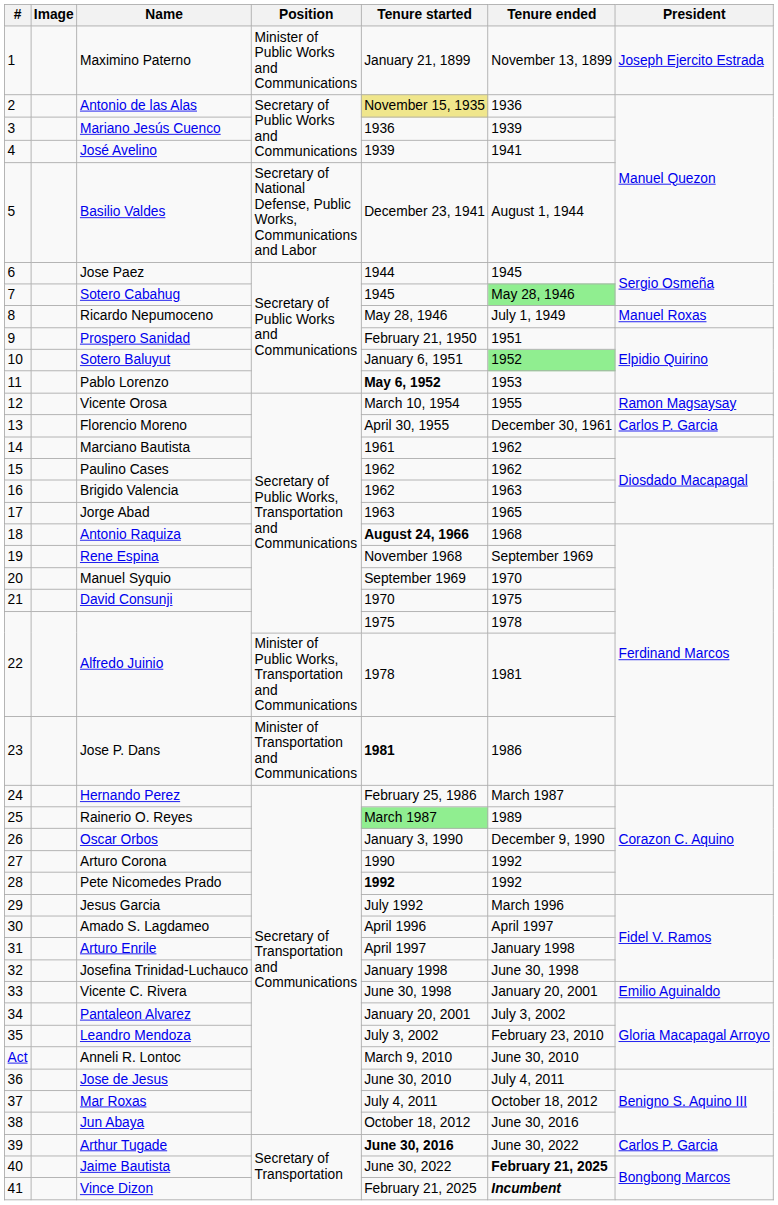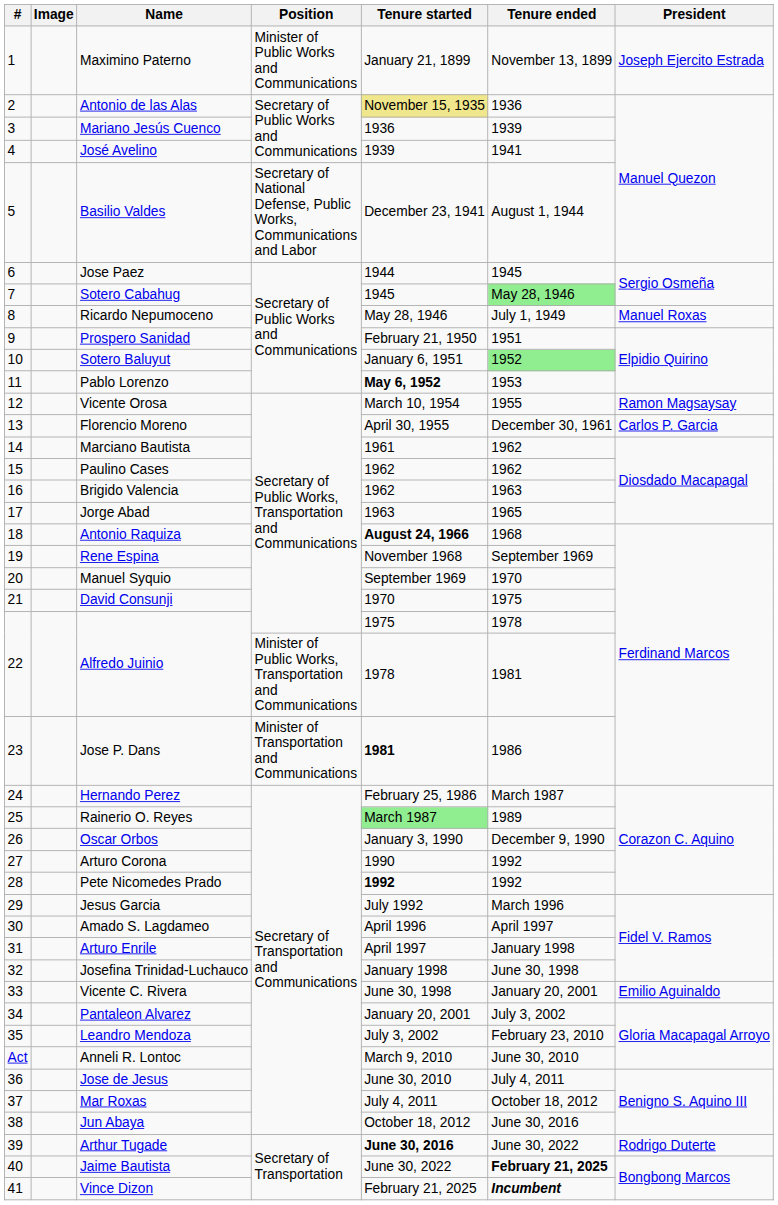 <table class=wikitable>
 <tr>
 <th>#</th>
 <th>Image</th>
 <th>Name</th>
 <th width=120px>Position</th>
 <th>Tenure started</th>
 <th>Tenure ended</th>
 <th>President</th>
 </tr>
 <tr>
 <td>1</td>
 <td></td>
 <td>Maximino Paterno</td>
 <td>Minister of Public Works and Communications</td>
 <td>January 21, 1899</td>
 <td>November 13, 1899</td>
 <td><a href='#'>Joseph Ejercito Estrada</a></td>
 </tr>
 <tr>
 <td>2</td>
 <td></td>
 <td><a href='#'>Antonio de las Alas</a></td>
 <td rowspan="3">Secretary of Public Works and Communications</td>
 <td style="background: khaki;">November 15, 1935</td>
 <td>1936</td>
 <td rowspan="4"><a href='#'>Manuel Quezon</a></td>
 </tr>
 <tr>
 <td>3</td>
 <td></td>
 <td><a href='#'>Mariano Jesús Cuenco</a></td>
 <td>1936</td>
 <td>1939</td>
 </tr>
 <tr>
 <td>4</td>
 <td></td>
 <td><a href='#'>José Avelino</a></td>
 <td>1939</td>
 <td>1941</td>
 </tr>
 <tr>
 <td>5</td>
 <td></td>
 <td><a href='#'>Basilio Valdes</a></td>
 <td>Secretary of National Defense, Public Works, Communications and Labor</td>
 <td>December 23, 1941</td>
 <td>August 1, 1944</td>
 </tr>
 <tr>
 <td>6</td>
 <td></td>
 <td>Jose Paez</td>
 <td rowspan="7">Secretary of Public Works and Communications</td>
 <td>1944</td>
 <td>1945</td>
 <td rowspan="2"><a href='#'>Sergio Osmeña</a></td>
 </tr>
 <tr>
 <td>7</td>
 <td></td>
 <td><a href='#'>Sotero Cabahug</a></td>
 <td>1945</td>
 <td style="background: lightgreen;">May 28, 1946</td>
 </tr>
 <tr>
 <td rowspan=2>8</td>
 <td rowspan=2></td>
 <td rowspan=2>Ricardo Nepumoceno</td>
 <td rowspan=2>May 28, 1946</td>
 <td rowspan=2>July 1, 1949</td>
 <td><a href='#'>Manuel Roxas</a></td>
 </tr>
 <tr>
 <td rowspan=4><a href='#'>Elpidio Quirino</a></td>
 </tr>
 <tr>
 <td>9</td>
 <td></td>
 <td><a href='#'>Prospero Sanidad</a></td>
 <td>February 21, 1950</td>
 <td>1951</td>
 </tr>
 <tr>
 <td>10</td>
 <td></td>
 <td><a href='#'>Sotero Baluyut</a></td>
 <td>January 6, 1951</td>
 <td style="background: lightgreen;">1952</td>
 </tr>
 <tr>
 <td>11</td>
 <td></td>
 <td>Pablo Lorenzo</td>
 <td><strong>May 6, 1952</strong></td>
 <td>1953</td>
 </tr>
 <tr>
 <td>12</td>
 <td></td>
 <td>Vicente Orosa</td>
 <td rowspan="12">Secretary of Public Works, Transportation and Communications</td>
 <td>March 10, 1954</td>
 <td>1955</td>
 <td rowspan="2"><a href='#'>Ramon Magsaysay</a></td>
 </tr>
 <tr>
 <td rowspan=2>13</td>
 <td rowspan=2></td>
 <td rowspan=2>Florencio Moreno</td>
 <td rowspan=2>April 30, 1955</td>
 <td rowspan=2>December 30, 1961</td>
 </tr>
 <tr>
 <td><a href='#'>Carlos P. Garcia</a></td>
 </tr>
 <tr>
 <td>14</td>
 <td></td>
 <td>Marciano Bautista</td>
 <td>1961</td>
 <td>1962</td>
 <td rowspan=4><a href='#'>Diosdado Macapagal</a></td>
 </tr>
 <tr>
 <td>15</td>
 <td></td>
 <td>Paulino Cases</td>
 <td>1962</td>
 <td>1962</td>
 </tr>
 <tr>
 <td>16</td>
 <td></td>
 <td>Brigido Valencia</td>
 <td>1962</td>
 <td>1963</td>
 </tr>
 <tr>
 <td>17</td>
 <td></td>
 <td>Jorge Abad</td>
 <td>1963</td>
 <td>1965</td>
 </tr>
 <tr>
 <td>18</td>
 <td></td>
 <td><a href='#'>Antonio Raquiza</a></td>
 <td><strong>August 24, 1966</strong></td>
 <td>1968</td>
 <td rowspan="7"><a href='#'>Ferdinand Marcos</a></td>
 </tr>
 <tr>
 <td>19</td>
 <td></td>
 <td><a href='#'>Rene Espina</a></td>
 <td>November 1968</td>
 <td>September 1969</td>
 </tr>
 <tr>
 <td>20</td>
 <td></td>
 <td>Manuel Syquio</td>
 <td>September 1969</td>
 <td>1970</td>
 </tr>
 <tr>
 <td>21</td>
 <td></td>
 <td><a href='#'>David Consunji</a></td>
 <td>1970</td>
 <td>1975</td>
 </tr>
 <tr>
 <td rowspan="2">22</td>
 <td rowspan="2"></td>
 <td rowspan="2"><a href='#'>Alfredo Juinio</a></td>
 <td>1975</td>
 <td>1978</td>
 </tr>
 <tr>
 <td>Minister of Public Works, Transportation and Communications</td>
 <td>1978</td>
 <td>1981</td>
 </tr>
 <tr>
 <td>23</td>
 <td></td>
 <td>Jose P. Dans</td>
 <td>Minister of Transportation and Communications</td>
 <td><strong>1981</strong></td>
 <td>1986</td>
 </tr>
 <tr>
 <td>24</td>
 <td></td>
 <td><a href='#'>Hernando Perez</a></td>
 <td rowspan="16">Secretary of Transportation and Communications</td>
 <td>February 25, 1986</td>
 <td>March 1987</td>
 <td rowspan="5"><a href='#'>Corazon C. Aquino</a></td>
 </tr>
 <tr>
 <td>25</td>
 <td></td>
 <td>Rainerio O. Reyes</td>
 <td style="background: lightgreen;">March 1987</td>
 <td>1989</td>
 </tr>
 <tr>
 <td>26</td>
 <td></td>
 <td><a href='#'>Oscar Orbos</a></td>
 <td>January 3, 1990</td>
 <td>December 9, 1990</td>
 </tr>
 <tr>
 <td>27</td>
 <td></td>
 <td>Arturo Corona</td>
 <td>1990</td>
 <td>1992</td>
 </tr>
 <tr>
 <td>28</td>
 <td></td>
 <td>Pete Nicomedes Prado</td>
 <td><strong>1992</strong></td>
 <td>1992</td>
 </tr>
 <tr>
 <td>29</td>
 <td></td>
 <td>Jesus Garcia</td>
 <td>July 1992</td>
 <td>March 1996</td>
 <td rowspan=4><a href='#'>Fidel V. Ramos</a></td>
 </tr>
 <tr>
 <td>30</td>
 <td></td>
 <td>Amado S. Lagdameo</td>
 <td>April 1996</td>
 <td>April 1997</td>
 </tr>
 <tr>
 <td>31</td>
 <td></td>
 <td><a href='#'>Arturo Enrile</a></td>
 <td>April 1997</td>
 <td>January 1998</td>
 </tr>
 <tr>
 <td>32</td>
 <td></td>
 <td>Josefina Trinidad-Luchauco</td>
 <td>January 1998</td>
 <td>June 30, 1998</td>
 </tr>
 <tr>
 <td>33</td>
 <td></td>
 <td>Vicente C. Rivera</td>
 <td>June 30, 1998</td>
 <td>January 20, 2001</td>
 <td><a href='#'>Emilio Aguinaldo</a></td>
 </tr>
 <tr>
 <td>34</td>
 <td></td>
 <td><a href='#'>Pantaleon Alvarez</a></td>
 <td>January 20, 2001</td>
 <td>July 3, 2002</td>
 <td rowspan=3><a href='#'>Gloria Macapagal Arroyo</a></td>
 </tr>
 <tr>
 <td>35</td>
 <td></td>
 <td><a href='#'>Leandro Mendoza</a></td>
 <td>July 3, 2002</td>
 <td>February 23, 2010</td>
 </tr>
 <tr>
 <td><a href='#'>Act</a></td>
 <td></td>
 <td>Anneli R. Lontoc</td>
 <td>March 9, 2010</td>
 <td>June 30, 2010</td>
 </tr>
 <tr>
 <td>36</td>
 <td></td>
 <td><a href='#'>Jose de Jesus</a></td>
 <td>June 30, 2010</td>
 <td>July 4, 2011</td>
 <td rowspan=3><a href='#'>Benigno S. Aquino III</a></td>
 </tr>
 <tr>
 <td>37</td>
 <td></td>
 <td><a href='#'>Mar Roxas</a></td>
 <td>July 4, 2011</td>
 <td>October 18, 2012</td>
 </tr>
 <tr>
 <td>38</td>
 <td></td>
 <td><a href='#'>Jun Abaya</a></td>
 <td>October 18, 2012</td>
 <td>June 30, 2016</td>
 </tr>
 <tr>
 <td>39</td>
 <td></td>
 <td><a href='#'>Arthur Tugade</a></td>
 <td rowspan="3">Secretary of Transportation</td>
 <td><strong>June 30, 2016</strong></td>
 <td>June 30, 2022</td>
-<td><a href='#'>Carlos P. Garcia</a></td>
+<td><a href='#'>Rodrigo Duterte</a></td>
 </tr>
 <tr>
 <td>40</td>
 <td></td>
 <td><a href='#'>Jaime Bautista</a></td>
 <td>June 30, 2022</td>
 <td><strong>February 21, 2025</strong></td>
 <td rowspan="3"><a href='#'>Bongbong Marcos</a></td>
 </tr>
 <tr>
 <td>41</td>
 <td></td>
 <td><a href='#'>Vince Dizon</a></td>
 <td>February 21, 2025</td>
 <td><strong><em>Incumbent</em></strong></td>
 </tr>
 </table>
